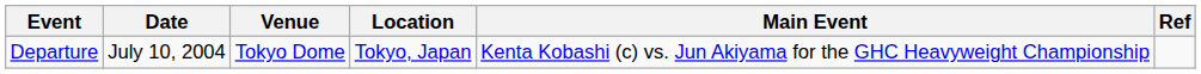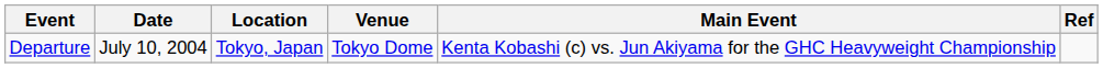 <table class="wikitable" style="font-size:85%;">
 <tr>
 <th>Event</th>
 <th>Date</th>
+<th>Location</th>
 <th>Venue</th>
-<th>Location</th>
 <th>Main Event</th>
 <th>Ref</th>
 </tr>
 <tr>
 <td><a href='#'>Departure</a></td>
 <td>July 10, 2004</td>
+<td><a href='#'>Tokyo, Japan</a></td>
 <td><a href='#'>Tokyo Dome</a></td>
-<td><a href='#'>Tokyo, Japan</a></td>
 <td><a href='#'>Kenta Kobashi</a> (c) vs. <a href='#'>Jun Akiyama</a> for the <a href='#'>GHC Heavyweight Championship</a></td>
 <td></td>
 </tr>
 </table>
